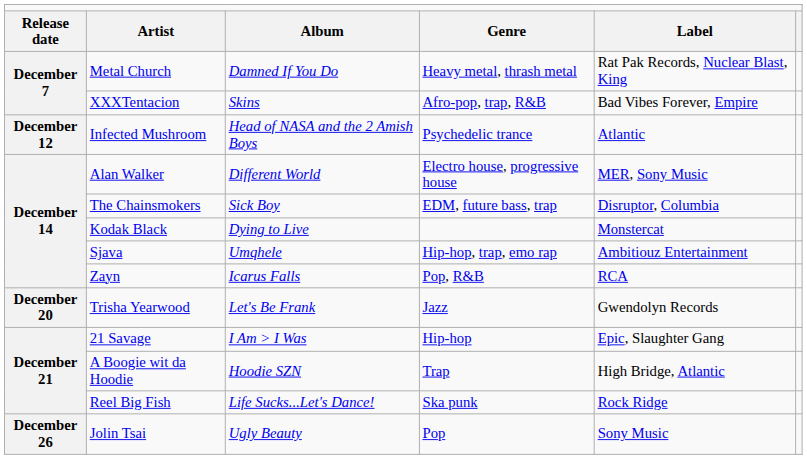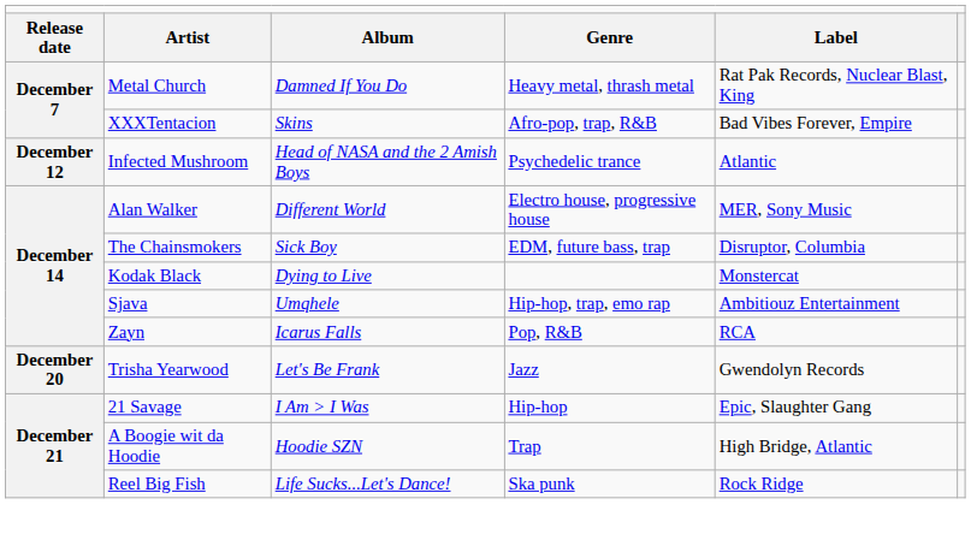 <table class="wikitable plainrowheaders">
 <tr>
 <td colspan="6" style="text-align:center;"></td>
 </tr>
 <tr>
 <th scope="col">Release date</th>
 <th scope="col">Artist</th>
 <th scope="col">Album</th>
 <th scope="col">Genre</th>
 <th scope="col">Label</th>
 <th scope="col"></th>
 </tr>
 <tr>
 <th scope="row" rowspan="2" style="text-align:center;">December<br>7</th>
 <td><a href='#'>Metal Church</a></td>
 <td><em><a href='#'>Damned If You Do</a></em></td>
 <td><a href='#'>Heavy metal</a>, <a href='#'>thrash metal</a></td>
 <td>Rat Pak Records, <a href='#'>Nuclear Blast</a>, <a href='#'>King</a></td>
 <td></td>
 </tr>
 <tr>
 <td><a href='#'>XXXTentacion</a></td>
 <td><em><a href='#'>Skins</a></em></td>
 <td><a href='#'>Afro-pop</a>, <a href='#'>trap</a>, <a href='#'>R&B</a></td>
 <td>Bad Vibes Forever, <a href='#'>Empire</a></td>
 <td></td>
 </tr>
 <tr>
 <th scope="row" style="text-align:center;">December<br>12</th>
 <td><a href='#'>Infected Mushroom</a></td>
 <td><em><a href='#'>Head of NASA and the 2 Amish Boys</a></em></td>
 <td><a href='#'>Psychedelic trance</a></td>
 <td><a href='#'>Atlantic</a></td>
 <td></td>
 </tr>
 <tr>
 <th scope="row" rowspan="5" style="text-align:center;">December<br>14</th>
 <td><a href='#'>Alan Walker</a></td>
 <td><em><a href='#'>Different World</a></em></td>
 <td><a href='#'>Electro house</a>, <a href='#'>progressive house</a></td>
 <td><a href='#'>MER</a>, <a href='#'>Sony Music</a></td>
 <td></td>
 </tr>
 <tr>
 <td><a href='#'>The Chainsmokers</a></td>
 <td><em><a href='#'>Sick Boy</a></em></td>
 <td><a href='#'>EDM</a>, <a href='#'>future bass</a>, <a href='#'>trap</a></td>
 <td><a href='#'>Disruptor</a>, <a href='#'>Columbia</a></td>
 <td></td>
 </tr>
 <tr>
 <td><a href='#'>Kodak Black</a></td>
 <td><em><a href='#'>Dying to Live</a></em></td>
 <td></td>
 <td><a href='#'>Monstercat</a></td>
 <td></td>
 </tr>
 <tr>
 <td><a href='#'>Sjava</a></td>
 <td><em><a href='#'>Umqhele</a></em></td>
 <td><a href='#'>Hip-hop</a>, <a href='#'>trap</a>, <a href='#'>emo rap</a></td>
 <td><a href='#'>Ambitiouz Entertainment</a></td>
 <td></td>
 </tr>
 <tr>
 <td><a href='#'>Zayn</a></td>
 <td><em><a href='#'>Icarus Falls</a></em></td>
 <td><a href='#'>Pop</a>, <a href='#'>R&B</a></td>
 <td><a href='#'>RCA</a></td>
 <td></td>
 </tr>
 <tr>
 <th scope="row" style="text-align:center;">December<br>20</th>
 <td><a href='#'>Trisha Yearwood</a></td>
 <td><em><a href='#'>Let's Be Frank</a></em></td>
 <td><a href='#'>Jazz</a></td>
 <td>Gwendolyn Records</td>
 <td></td>
 </tr>
 <tr>
 <th scope="row" rowspan="3" style="text-align:center;">December<br>21</th>
 <td><a href='#'>21 Savage</a></td>
 <td><em><a href='#'>I Am > I Was</a></em></td>
 <td><a href='#'>Hip-hop</a></td>
 <td><a href='#'>Epic</a>, Slaughter Gang</td>
 <td></td>
 </tr>
 <tr>
 <td><a href='#'>A Boogie wit da Hoodie</a></td>
 <td><em><a href='#'>Hoodie SZN</a></em></td>
 <td><a href='#'>Trap</a></td>
 <td>High Bridge, <a href='#'>Atlantic</a></td>
 <td></td>
 </tr>
 <tr>
 <td><a href='#'>Reel Big Fish</a></td>
 <td><em><a href='#'>Life Sucks...Let's Dance!</a></em></td>
 <td><a href='#'>Ska punk</a></td>
 <td><a href='#'>Rock Ridge</a></td>
 <td></td>
 </tr>
-<tr>
-<th scope="row" style="text-align:center;">December<br>26</th>
-<td><a href='#'>Jolin Tsai</a></td>
-<td><em><a href='#'>Ugly Beauty</a></em></td>
-<td><a href='#'>Pop</a></td>
-<td><a href='#'>Sony Music</a></td>
-<td></td>
-</tr>
 </table>
